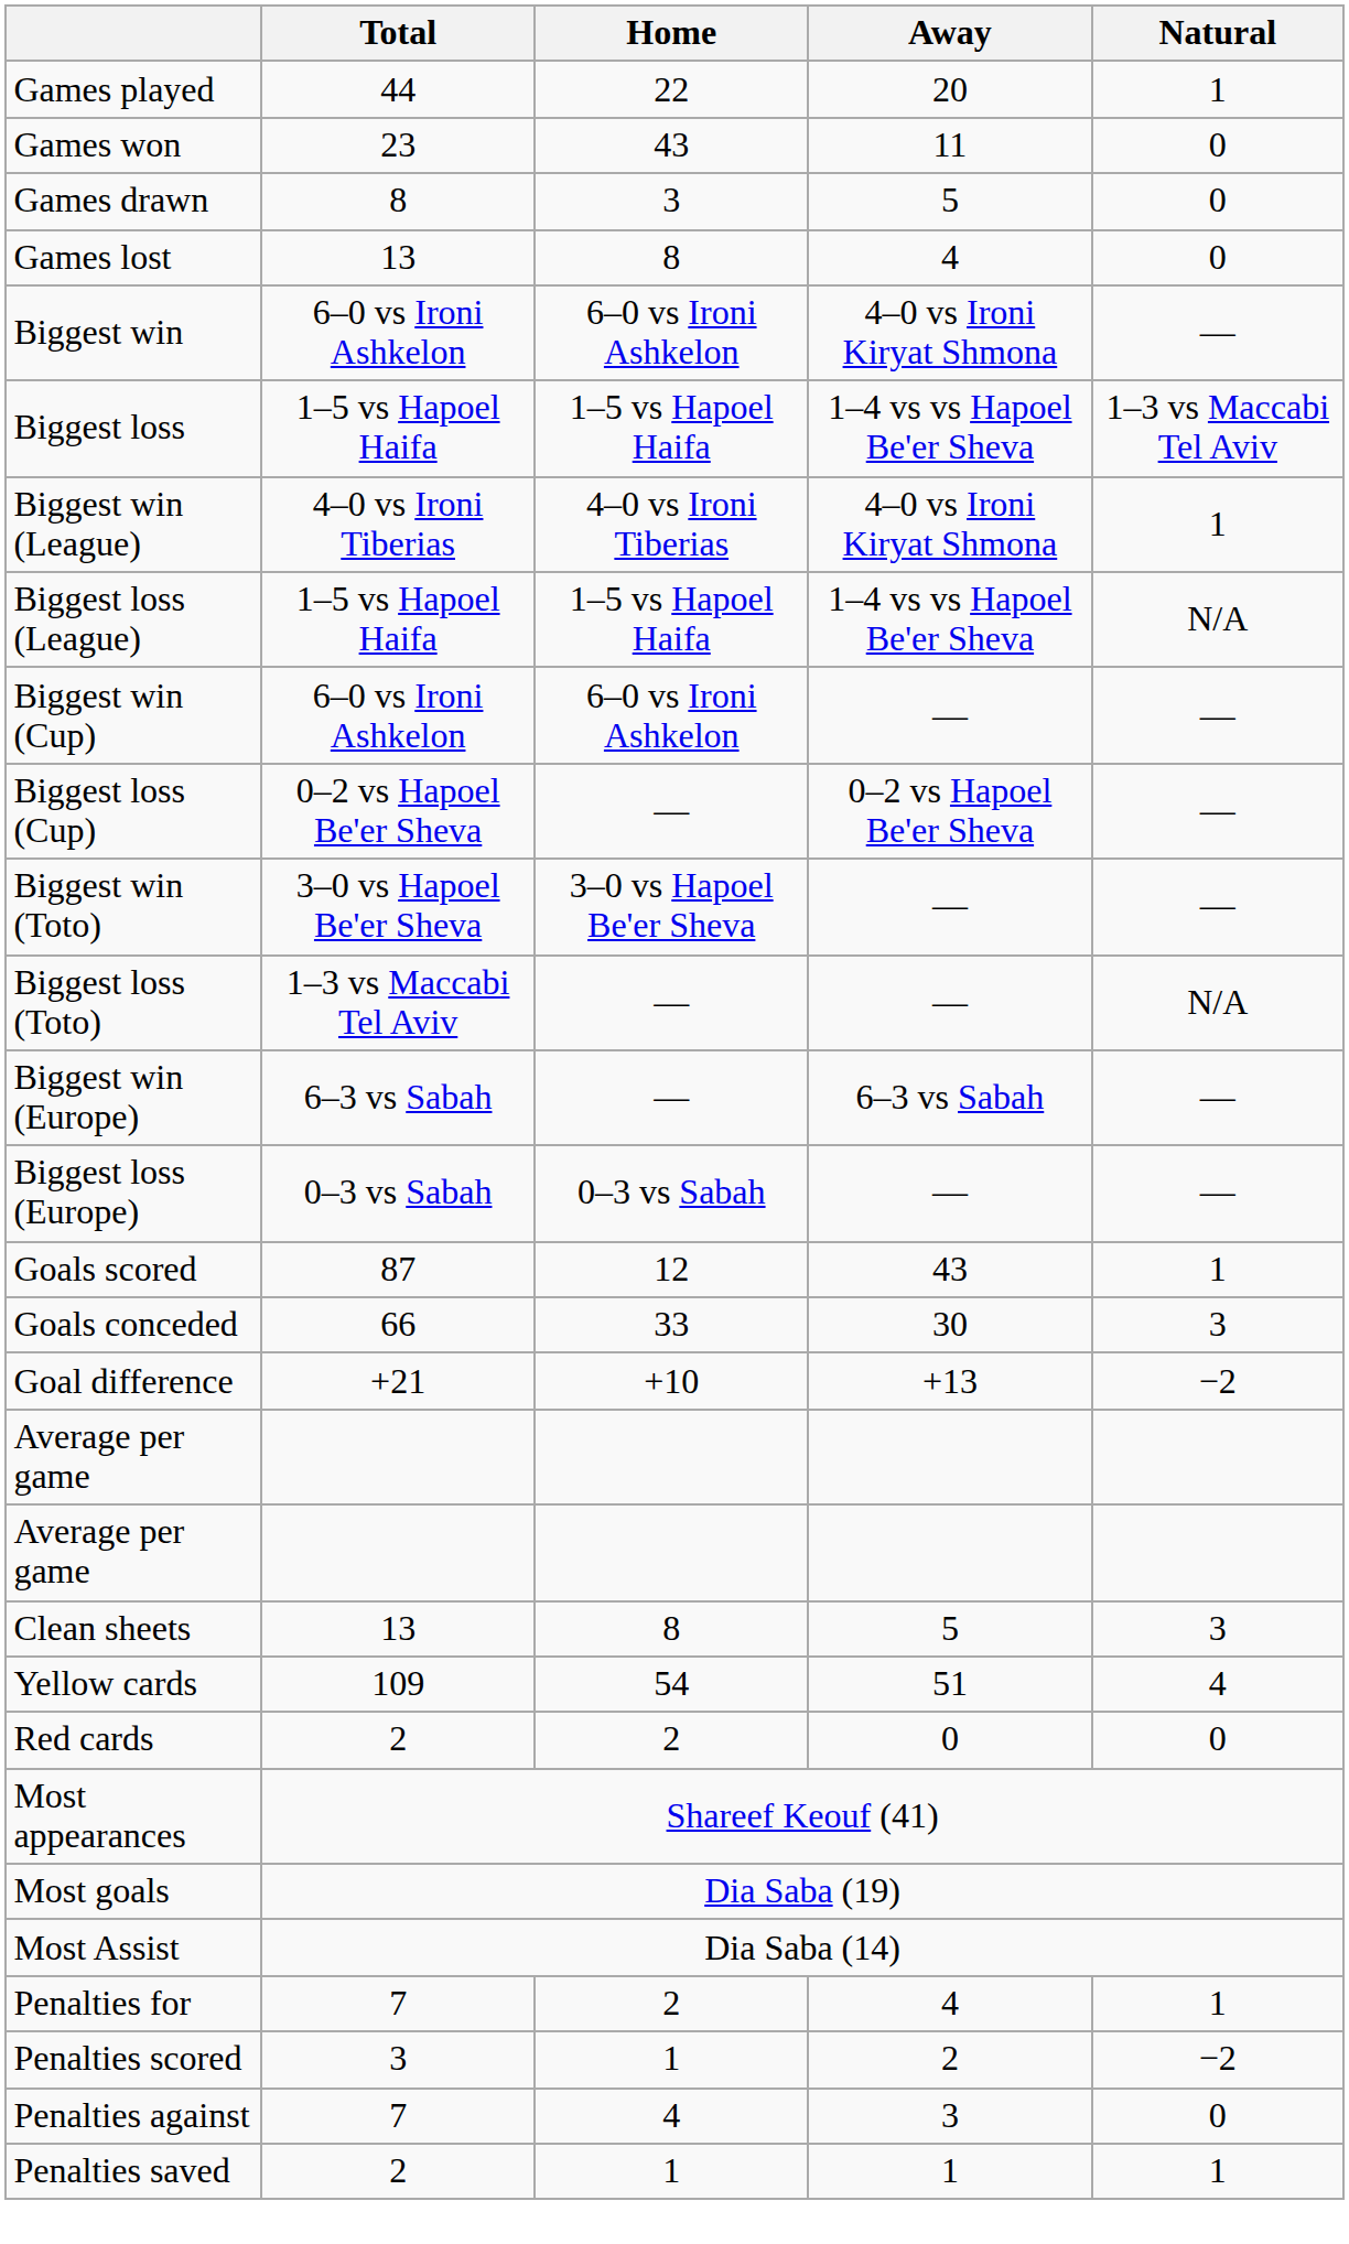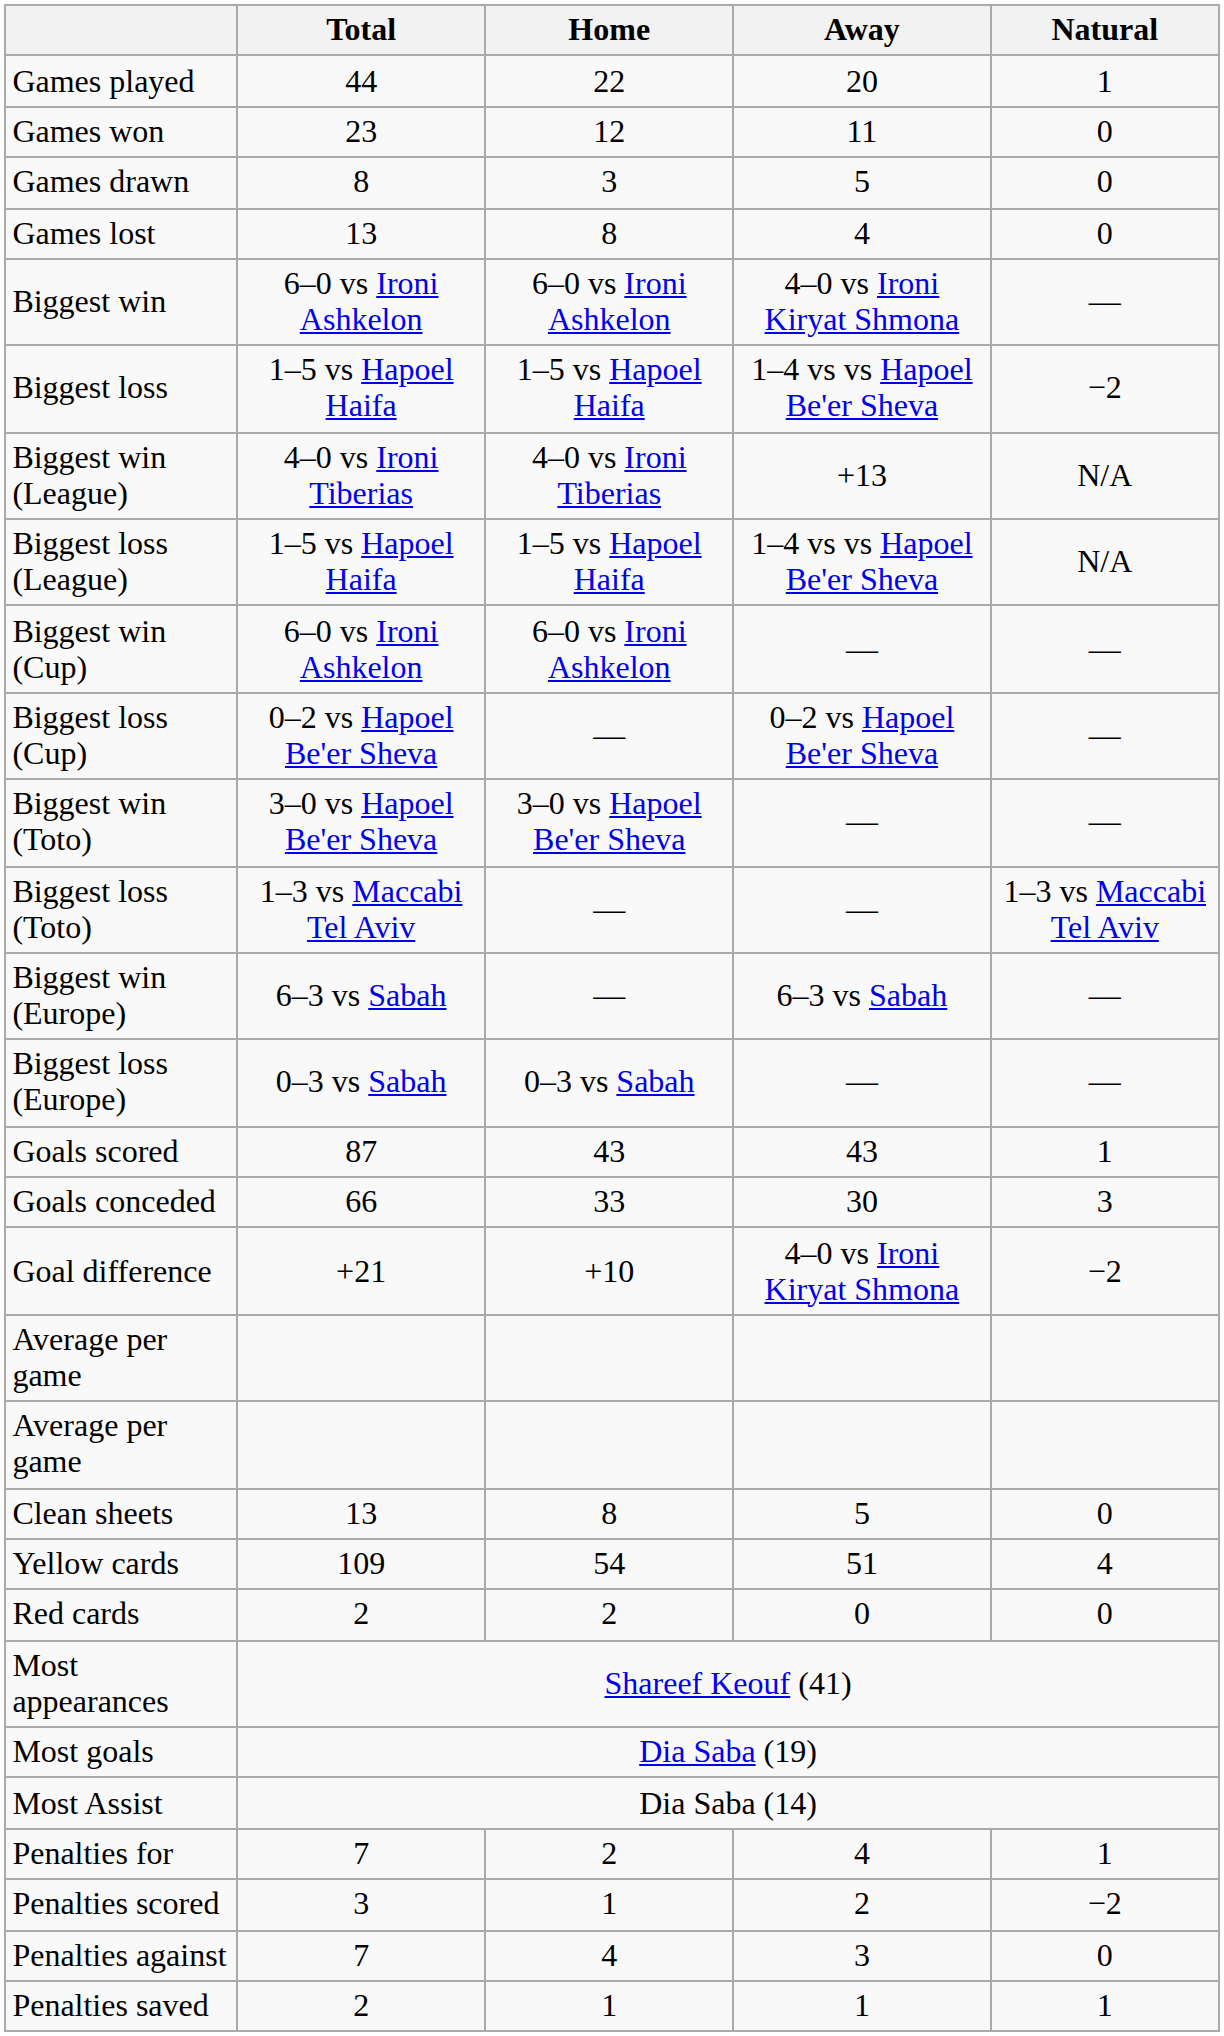 <table class="wikitable" style="text-align:center;">
 <tr>
 <th></th>
 <th>Total</th>
 <th>Home</th>
 <th>Away</th>
 <th>Natural</th>
 </tr>
 <tr>
 <td align=left>Games played</td>
 <td>44</td>
 <td>22</td>
 <td>20</td>
 <td>1</td>
 </tr>
 <tr>
 <td align=left>Games won</td>
 <td>23</td>
-<td>43</td>
+<td>12</td>
 <td>11</td>
 <td>0</td>
 </tr>
 <tr>
 <td align=left>Games drawn</td>
 <td>8</td>
 <td>3</td>
 <td>5</td>
 <td>0</td>
 </tr>
 <tr>
 <td align=left>Games lost</td>
 <td>13</td>
 <td>8</td>
 <td>4</td>
 <td>0</td>
 </tr>
 <tr>
 <td align=left>Biggest win</td>
 <td>6–0 vs <a href='#'>Ironi Ashkelon</a></td>
 <td>6–0 vs <a href='#'>Ironi Ashkelon</a></td>
 <td>4–0 vs <a href='#'>Ironi Kiryat Shmona</a></td>
 <td>—</td>
 </tr>
 <tr>
 <td align=left>Biggest loss</td>
 <td>1–5 vs <a href='#'>Hapoel Haifa</a></td>
 <td>1–5 vs <a href='#'>Hapoel Haifa</a></td>
 <td>1–4 vs vs <a href='#'>Hapoel Be'er Sheva</a></td>
-<td>1–3 vs <a href='#'>Maccabi Tel Aviv</a></td>
+<td>−2</td>
 </tr>
 <tr>
 <td align=left>Biggest win (League)</td>
 <td>4–0 vs <a href='#'>Ironi Tiberias</a></td>
 <td>4–0 vs <a href='#'>Ironi Tiberias</a></td>
-<td>4–0 vs <a href='#'>Ironi Kiryat Shmona</a></td>
-<td>1</td>
+<td>+13</td>
+<td>N/A</td>
 </tr>
 <tr>
 <td align=left>Biggest loss (League)</td>
 <td>1–5 vs <a href='#'>Hapoel Haifa</a></td>
 <td>1–5 vs <a href='#'>Hapoel Haifa</a></td>
 <td>1–4 vs vs <a href='#'>Hapoel Be'er Sheva</a></td>
 <td>N/A</td>
 </tr>
 <tr>
 <td align=left>Biggest win (Cup)</td>
 <td>6–0 vs <a href='#'>Ironi Ashkelon</a></td>
 <td>6–0 vs <a href='#'>Ironi Ashkelon</a></td>
 <td>—</td>
 <td>—</td>
 </tr>
 <tr>
 <td align=left>Biggest loss (Cup)</td>
 <td>0–2 vs <a href='#'>Hapoel Be'er Sheva</a></td>
 <td>—</td>
 <td>0–2 vs <a href='#'>Hapoel Be'er Sheva</a></td>
 <td>—</td>
 </tr>
 <tr>
 <td align=left>Biggest win (Toto)</td>
 <td>3–0 vs <a href='#'>Hapoel Be'er Sheva</a></td>
 <td>3–0 vs <a href='#'>Hapoel Be'er Sheva</a></td>
 <td>—</td>
 <td>—</td>
 </tr>
 <tr>
 <td align=left>Biggest loss (Toto)</td>
 <td>1–3 vs <a href='#'>Maccabi Tel Aviv</a></td>
 <td>—</td>
 <td>—</td>
-<td>N/A</td>
+<td>1–3 vs <a href='#'>Maccabi Tel Aviv</a></td>
 </tr>
 <tr>
 <td align=left>Biggest win (Europe)</td>
 <td>6–3 vs <a href='#'>Sabah</a></td>
 <td>—</td>
 <td>6–3 vs <a href='#'>Sabah</a></td>
 <td>—</td>
 </tr>
 <tr>
 <td align=left>Biggest loss (Europe)</td>
 <td>0–3 vs <a href='#'>Sabah</a></td>
 <td>0–3 vs <a href='#'>Sabah</a></td>
 <td>—</td>
 <td>—</td>
 </tr>
 <tr>
 <td align=left>Goals scored</td>
 <td>87</td>
-<td>12</td>
+<td>43</td>
 <td>43</td>
 <td>1</td>
 </tr>
 <tr>
 <td align=left>Goals conceded</td>
 <td>66</td>
 <td>33</td>
 <td>30</td>
 <td>3</td>
 </tr>
 <tr>
 <td align=left>Goal difference</td>
 <td>+21</td>
 <td>+10</td>
-<td>+13</td>
+<td>4–0 vs <a href='#'>Ironi Kiryat Shmona</a></td>
 <td>−2</td>
 </tr>
 <tr>
 <td align=left>Average  per game</td>
 <td></td>
 <td></td>
 <td></td>
 <td></td>
 </tr>
 <tr>
 <td align=left>Average  per game</td>
 <td></td>
 <td></td>
 <td></td>
 <td></td>
 </tr>
 <tr>
 <td align=left>Clean sheets</td>
 <td>13</td>
 <td>8</td>
 <td>5</td>
-<td>3</td>
+<td>0</td>
 </tr>
 <tr>
 <td align=left>Yellow cards</td>
 <td>109</td>
 <td>54</td>
 <td>51</td>
 <td>4</td>
 </tr>
 <tr>
 <td align=left>Red cards</td>
 <td>2</td>
 <td>2</td>
 <td>0</td>
 <td>0</td>
 </tr>
 <tr>
 <td align=left>Most appearances</td>
 <td colspan=4><a href='#'>Shareef Keouf</a> (41)</td>
 </tr>
 <tr>
 <td align=left>Most goals</td>
 <td colspan=4><a href='#'>Dia Saba</a> (19)</td>
 </tr>
 <tr>
 <td align=left>Most Assist</td>
 <td colspan=4>Dia Saba (14)</td>
 </tr>
 <tr>
 <td align=left>Penalties for</td>
 <td>7</td>
 <td>2</td>
 <td>4</td>
 <td>1</td>
 </tr>
 <tr>
 <td align=left>Penalties scored</td>
 <td>3</td>
 <td>1</td>
 <td>2</td>
 <td>−2</td>
 </tr>
 <tr>
 <td align=left>Penalties against</td>
 <td>7</td>
 <td>4</td>
 <td>3</td>
 <td>0</td>
 </tr>
 <tr>
 <td align=left>Penalties saved</td>
 <td>2</td>
 <td>1</td>
 <td>1</td>
 <td>1</td>
 </tr>
 </table>
